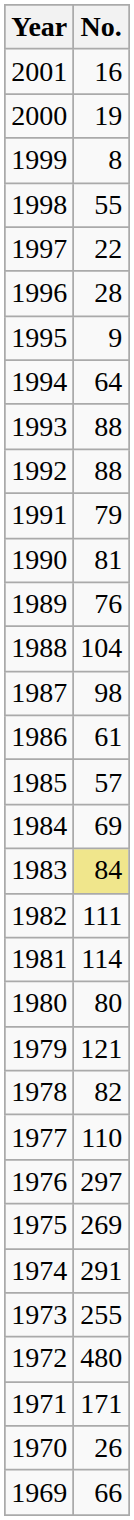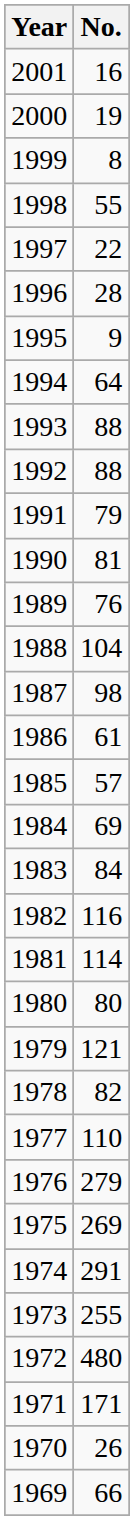 <table class="wikitable sortable">
 <tr>
 <th scope="col">Year</th>
 <th scope="col">No.</th>
 </tr>
 <tr>
 <td>2001</td>
 <td style="text-align:right;">16</td>
 </tr>
 <tr>
 <td>2000</td>
 <td style="text-align:right;">19</td>
 </tr>
 <tr>
 <td>1999</td>
 <td style="text-align:right;">8</td>
 </tr>
 <tr>
 <td>1998</td>
 <td style="text-align:right;">55</td>
 </tr>
 <tr>
 <td>1997</td>
 <td style="text-align:right;">22</td>
 </tr>
 <tr>
 <td>1996</td>
 <td style="text-align:right;">28</td>
 </tr>
 <tr>
 <td>1995</td>
 <td style="text-align:right;">9</td>
 </tr>
 <tr>
 <td>1994</td>
 <td style="text-align:right;">64</td>
 </tr>
 <tr>
 <td>1993</td>
 <td style="text-align:right;">88</td>
 </tr>
 <tr>
 <td>1992</td>
 <td style="text-align:right;">88</td>
 </tr>
 <tr>
 <td>1991</td>
 <td style="text-align:right;">79</td>
 </tr>
 <tr>
 <td>1990</td>
 <td style="text-align:right;">81</td>
 </tr>
 <tr>
 <td>1989</td>
 <td style="text-align:right;">76</td>
 </tr>
 <tr>
 <td>1988</td>
 <td style="text-align:right;">104</td>
 </tr>
 <tr>
 <td>1987</td>
 <td style="text-align:right;">98</td>
 </tr>
 <tr>
 <td>1986</td>
 <td style="text-align:right;">61</td>
 </tr>
 <tr>
 <td>1985</td>
 <td style="text-align:right;">57</td>
 </tr>
 <tr>
 <td>1984</td>
 <td style="text-align:right;">69</td>
 </tr>
 <tr>
 <td>1983</td>
-<td style="background: khaki; text-align:right;">84</td>
+<td style="text-align:right;">84</td>
 </tr>
 <tr>
 <td>1982</td>
-<td style="text-align:right;">111</td>
+<td style="text-align:right;">116</td>
 </tr>
 <tr>
 <td>1981</td>
 <td style="text-align:right;">114</td>
 </tr>
 <tr>
 <td>1980</td>
 <td style="text-align:right;">80</td>
 </tr>
 <tr>
 <td>1979</td>
 <td style="text-align:right;">121</td>
 </tr>
 <tr>
 <td>1978</td>
 <td style="text-align:right;">82</td>
 </tr>
 <tr>
 <td>1977</td>
 <td style="text-align:right;">110</td>
 </tr>
 <tr>
 <td>1976</td>
-<td style="text-align:right;">297</td>
+<td style="text-align:right;">279</td>
 </tr>
 <tr>
 <td>1975</td>
 <td style="text-align:right;">269</td>
 </tr>
 <tr>
 <td>1974</td>
 <td style="text-align:right;">291</td>
 </tr>
 <tr>
 <td>1973</td>
 <td style="text-align:right;">255</td>
 </tr>
 <tr>
 <td>1972</td>
 <td style="text-align:right;">480</td>
 </tr>
 <tr>
 <td>1971</td>
 <td style="text-align:right;">171</td>
 </tr>
 <tr>
 <td>1970</td>
 <td style="text-align:right;">26</td>
 </tr>
 <tr>
 <td>1969</td>
 <td style="text-align:right;">66</td>
 </tr>
 </table>
